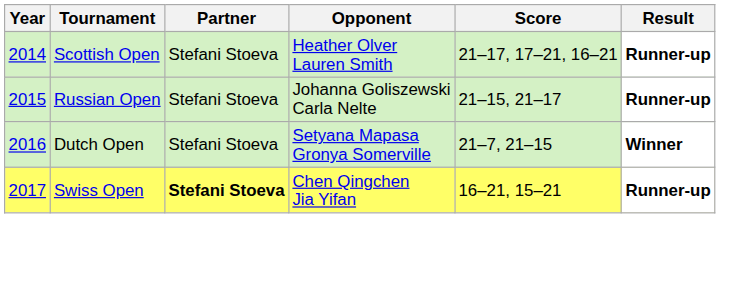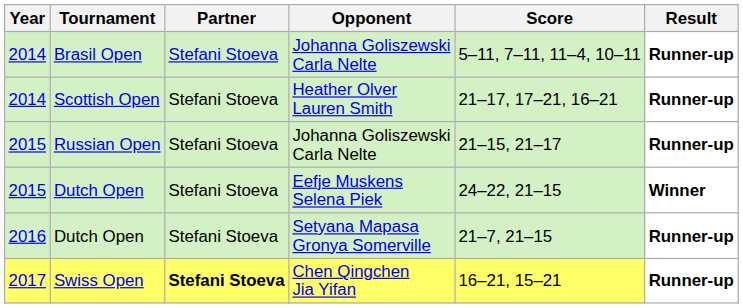 <table class="sortable wikitable" style="font-size: 90%;">
 <tr>
 <th>Year</th>
 <th>Tournament</th>
 <th>Partner</th>
 <th>Opponent</th>
 <th>Score</th>
 <th>Result</th>
+</tr>
+<tr style="background:#D4F1C5">
+<td align="center"><a href='#'>2014</a></td>
+<td align="left"><a href='#'>Brasil Open</a></td>
+<td align="left"> <a href='#'>Stefani Stoeva</a></td>
+<td align="left"> <a href='#'>Johanna Goliszewski</a><br> <a href='#'>Carla Nelte</a></td>
+<td align="left">5–11, 7–11, 11–4, 10–11</td>
+<td style="text-align:left; background:white"> <strong>Runner-up</strong></td>
 </tr>
 <tr style="background:#D4F1C5">
 <td align="center"><a href='#'>2014</a></td>
 <td align="left"><a href='#'>Scottish Open</a></td>
 <td align="left"> Stefani Stoeva</td>
 <td align="left"> <a href='#'>Heather Olver</a><br> <a href='#'>Lauren Smith</a></td>
 <td align="left">21–17, 17–21, 16–21</td>
 <td style="text-align:left; background:white"> <strong>Runner-up</strong></td>
 </tr>
 <tr style="background:#D4F1C5">
 <td align="center"><a href='#'>2015</a></td>
 <td align="left"><a href='#'>Russian Open</a></td>
 <td align="left"> Stefani Stoeva</td>
 <td align="left"> Johanna Goliszewski<br> Carla Nelte</td>
 <td align="left">21–15, 21–17</td>
 <td style="text-align:left; background:white"> <strong>Runner-up</strong></td>
 </tr>
 <tr style="background:#D4F1C5">
+<td align="center"><a href='#'>2015</a></td>
+<td align="left"><a href='#'>Dutch Open</a></td>
+<td align="left"> Stefani Stoeva</td>
+<td align="left"> <a href='#'>Eefje Muskens</a><br> <a href='#'>Selena Piek</a></td>
+<td align="left">24–22, 21–15</td>
+<td style="text-align:left; background:white"> <strong>Winner</strong></td>
+</tr>
+<tr style="background:#D4F1C5">
 <td align="center"><a href='#'>2016</a></td>
 <td align="left">Dutch Open</td>
 <td align="left"> Stefani Stoeva</td>
 <td align="left"> <a href='#'>Setyana Mapasa</a><br> <a href='#'>Gronya Somerville</a></td>
 <td align="left">21–7, 21–15</td>
-<td style="text-align:left; background:white"> <strong>Winner</strong></td>
+<td style="text-align:left; background:white"> <strong>Runner-up</strong></td>
 </tr>
 <tr style="background:#FFFF67">
 <td align="center"><a href='#'>2017</a></td>
 <td align="left"><a href='#'>Swiss Open</a></td>
 <td align="left"><strong> Stefani Stoeva</strong></td>
 <td align="left"> <a href='#'>Chen Qingchen</a><br> <a href='#'>Jia Yifan</a></td>
 <td align="left">16–21, 15–21</td>
 <td style="text-align:left; background:white"> <strong>Runner-up</strong></td>
 </tr>
 </table>
